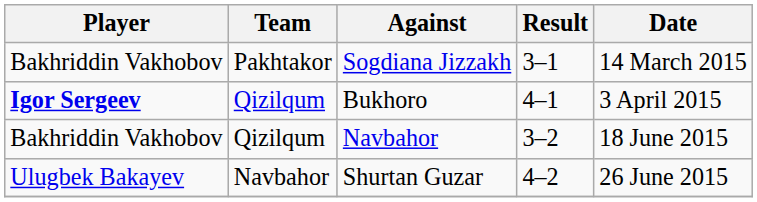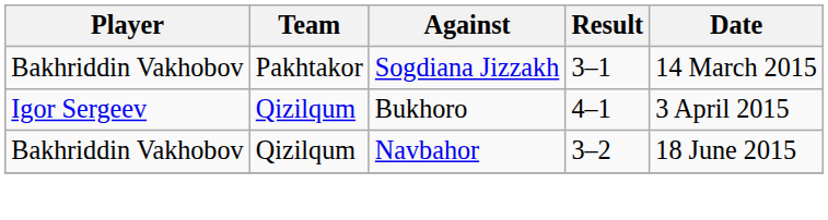 <table class="wikitable sortable">
 <tr>
 <th>Player</th>
 <th>Team</th>
 <th>Against</th>
 <th>Result</th>
 <th>Date</th>
 </tr>
 <tr>
 <td> Bakhriddin Vakhobov</td>
 <td>Pakhtakor</td>
 <td><a href='#'>Sogdiana Jizzakh</a></td>
 <td>3–1</td>
 <td>14 March 2015</td>
 </tr>
 <tr>
-<td><strong> <a href='#'>Igor Sergeev</a></strong></td>
+<td> <a href='#'>Igor Sergeev</a></td>
 <td><a href='#'>Qizilqum</a></td>
 <td>Bukhoro</td>
 <td>4–1</td>
 <td>3 April 2015</td>
 </tr>
 <tr>
 <td> Bakhriddin Vakhobov</td>
 <td>Qizilqum</td>
 <td><a href='#'>Navbahor</a></td>
 <td>3–2</td>
 <td>18 June 2015</td>
 </tr>
 <tr>
-<td> <a href='#'>Ulugbek Bakayev</a></td>
-<td>Navbahor</td>
-<td>Shurtan Guzar</td>
-<td>4–2</td>
-<td>26 June 2015</td>
-</tr>
-<tr>
 </tr>
 </table>
